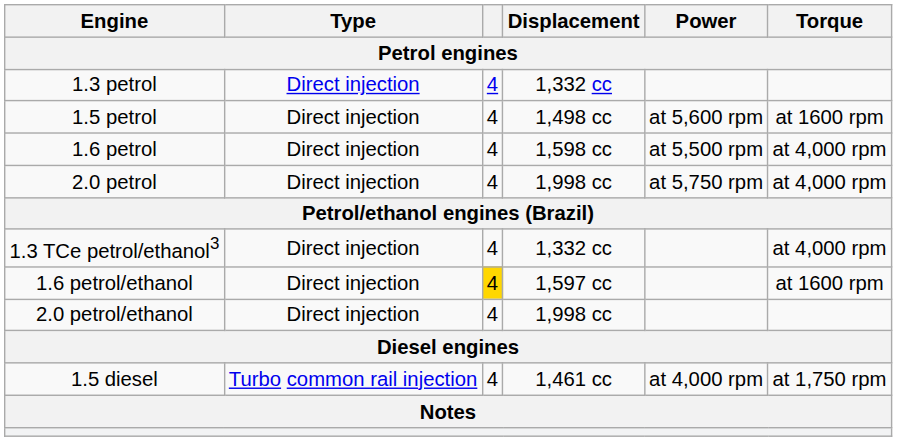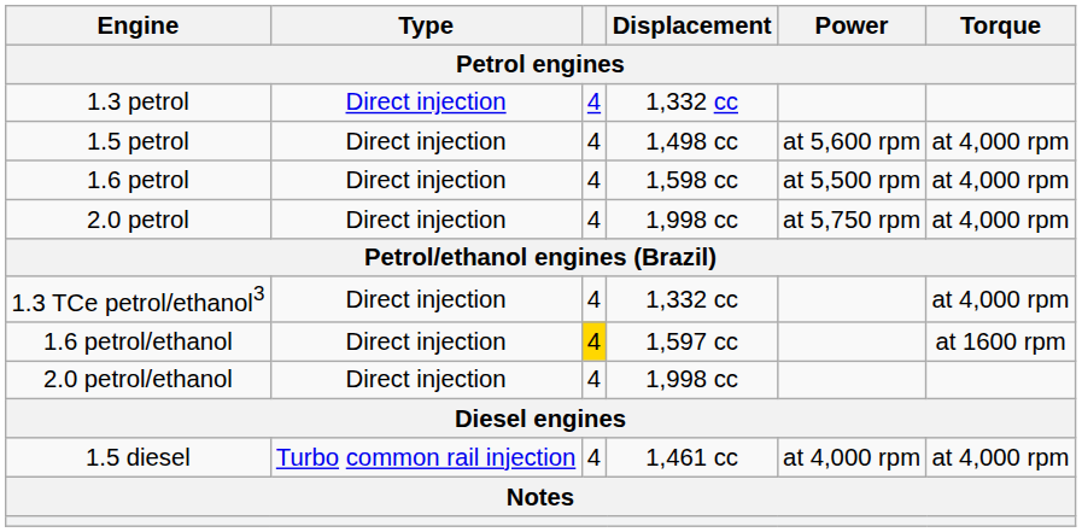 <table class="wikitable" style="text-align:center; font-size:90%;">
 <tr>
 <th>Engine</th>
 <th>Type</th>
 <th></th>
 <th>Displacement</th>
 <th>Power</th>
 <th>Torque</th>
 </tr>
 <tr>
 <th colspan="6">Petrol engines</th>
 </tr>
 <tr>
 <td>1.3 petrol</td>
 <td><a href='#'>Direct injection</a></td>
 <td><a href='#'>4</a></td>
 <td>1,332 <a href='#'>cc</a></td>
 <td></td>
 <td></td>
 </tr>
 <tr>
 <td>1.5 petrol</td>
 <td>Direct injection</td>
 <td>4</td>
 <td>1,498 cc</td>
 <td> at 5,600 rpm</td>
-<td> at 1600 rpm</td>
+<td> at 4,000 rpm</td>
 </tr>
 <tr>
 <td>1.6 petrol</td>
 <td>Direct injection</td>
 <td>4</td>
 <td>1,598 cc</td>
 <td> at 5,500 rpm</td>
 <td> at 4,000 rpm</td>
 </tr>
 <tr>
 <td>2.0 petrol</td>
 <td>Direct injection</td>
 <td>4</td>
 <td>1,998 cc</td>
 <td> at 5,750 rpm</td>
 <td> at 4,000 rpm</td>
 </tr>
 <tr>
 <th colspan="6">Petrol/ethanol engines (Brazil)</th>
 </tr>
 <tr>
 <td>1.3 TCe petrol/ethanol<sup>3</sup></td>
 <td>Direct injection</td>
 <td>4</td>
 <td>1,332 cc</td>
 <td></td>
 <td> at 4,000 rpm</td>
 </tr>
 <tr>
 <td>1.6 petrol/ethanol</td>
 <td>Direct injection</td>
 <td style="background: gold;">4</td>
 <td>1,597 cc</td>
 <td></td>
 <td> at 1600 rpm</td>
 </tr>
 <tr>
 <td>2.0 petrol/ethanol</td>
 <td>Direct injection</td>
 <td>4</td>
 <td>1,998 cc</td>
 <td></td>
 <td></td>
 </tr>
 <tr>
 <th colspan="6">Diesel engines</th>
 </tr>
 <tr>
 <td>1.5 diesel</td>
 <td><a href='#'>Turbo</a> <a href='#'>common rail injection</a></td>
 <td>4</td>
 <td>1,461 cc</td>
 <td> at 4,000 rpm</td>
-<td> at 1,750 rpm</td>
+<td> at 4,000 rpm</td>
 </tr>
 <tr>
 <th colspan="6">Notes</th>
 </tr>
 <tr>
 <th style="background:#f2f3f4;" colspan="6"></th>
 </tr>
 </table>
